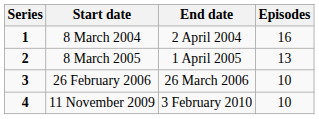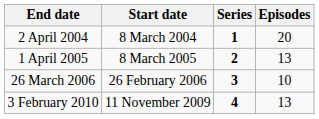 <table class="wikitable" style="text-align:center;">
 <tr>
+<th>End date</th>
+<th>Start date</th>
 <th>Series</th>
-<th>Start date</th>
-<th>End date</th>
 <th>Episodes</th>
 </tr>
 <tr>
+<td>2 April 2004</td>
+<td>8 March 2004</td>
 <td><strong>1</strong></td>
-<td>8 March 2004</td>
-<td>2 April 2004</td>
-<td>16</td>
+<td>20</td>
 </tr>
 <tr>
+<td>1 April 2005</td>
+<td>8 March 2005</td>
 <td><strong>2</strong></td>
-<td>8 March 2005</td>
-<td>1 April 2005</td>
 <td>13</td>
 </tr>
 <tr>
+<td>26 March 2006</td>
+<td>26 February 2006</td>
 <td><strong>3</strong></td>
-<td>26 February 2006</td>
-<td>26 March 2006</td>
 <td>10</td>
 </tr>
 <tr>
+<td>3 February 2010</td>
+<td>11 November 2009</td>
 <td><strong>4</strong></td>
-<td>11 November 2009</td>
-<td>3 February 2010</td>
-<td>10</td>
+<td>13</td>
 </tr>
 </table>
